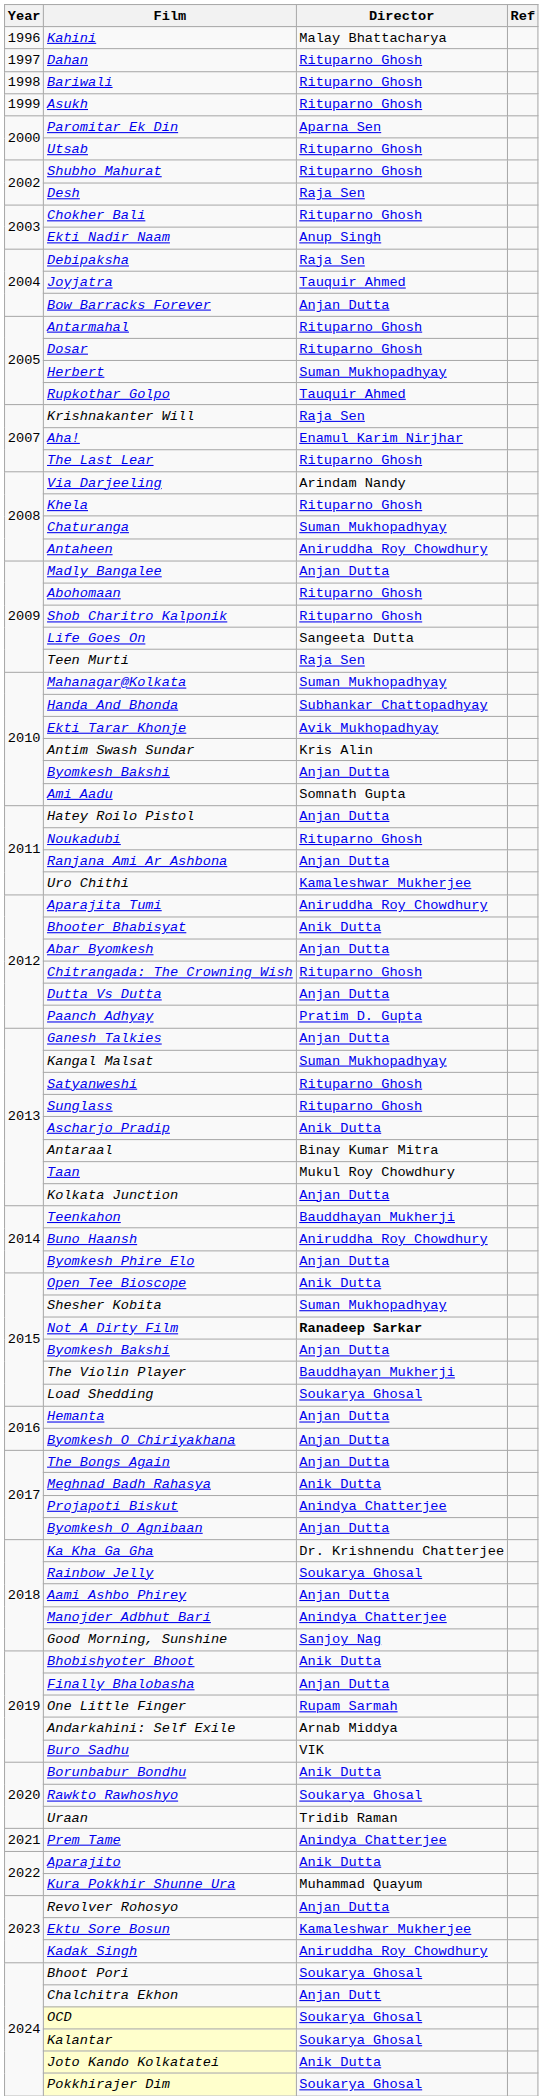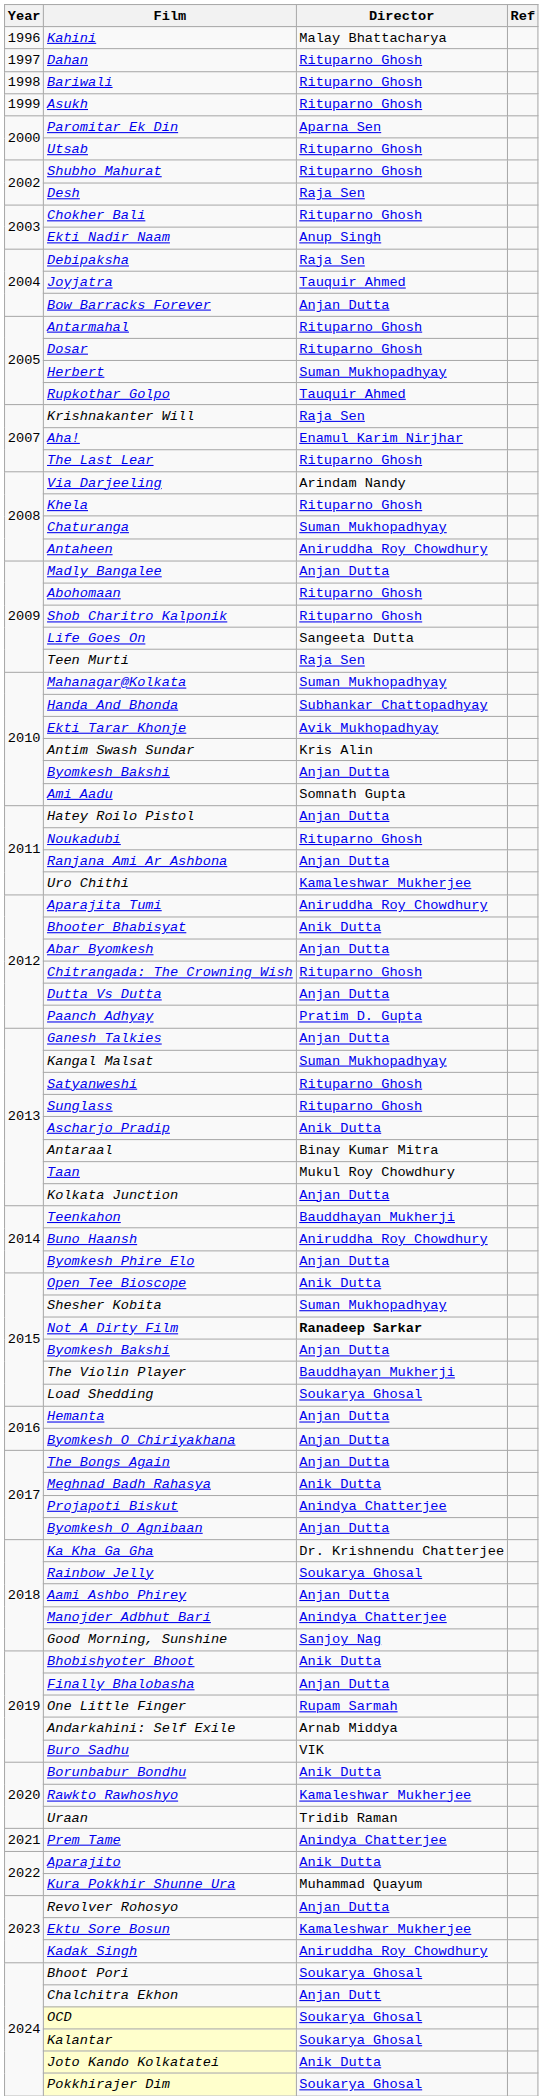 <table class="wikitable sortable">
 <tr>
 <th>Year</th>
 <th>Film</th>
 <th>Director</th>
 <th>Ref</th>
 </tr>
 <tr>
 <td>1996</td>
 <td><a href='#'><em>Kahini</em></a></td>
 <td>Malay Bhattacharya</td>
 <td></td>
 </tr>
 <tr>
 <td>1997</td>
 <td><em><a href='#'>Dahan</a></em></td>
 <td><a href='#'>Rituparno Ghosh</a></td>
 <td></td>
 </tr>
 <tr>
 <td>1998</td>
 <td><em><a href='#'>Bariwali</a></em></td>
 <td><a href='#'>Rituparno Ghosh</a></td>
 <td></td>
 </tr>
 <tr>
 <td>1999</td>
 <td><em><a href='#'>Asukh</a></em></td>
 <td><a href='#'>Rituparno Ghosh</a></td>
 <td></td>
 </tr>
 <tr>
 <td rowspan="2">2000</td>
 <td><em><a href='#'>Paromitar Ek Din</a></em></td>
 <td><a href='#'>Aparna Sen</a></td>
 <td></td>
 </tr>
 <tr>
 <td><em><a href='#'>Utsab</a></em></td>
 <td><a href='#'>Rituparno Ghosh</a></td>
 <td></td>
 </tr>
 <tr>
 <td rowspan="2">2002</td>
 <td><em><a href='#'>Shubho Mahurat</a></em></td>
 <td><a href='#'>Rituparno Ghosh</a></td>
 <td></td>
 </tr>
 <tr>
 <td><a href='#'><em>Desh</em></a></td>
 <td><a href='#'>Raja Sen</a></td>
 <td></td>
 </tr>
 <tr>
 <td rowspan="2">2003</td>
 <td><em><a href='#'>Chokher Bali</a></em></td>
 <td><a href='#'>Rituparno Ghosh</a></td>
 <td></td>
 </tr>
 <tr>
 <td><em><a href='#'>Ekti Nadir Naam</a></em></td>
 <td><a href='#'>Anup Singh</a></td>
 <td></td>
 </tr>
 <tr>
 <td rowspan="3">2004</td>
 <td><em><a href='#'>Debipaksha</a></em></td>
 <td><a href='#'>Raja Sen</a></td>
 <td></td>
 </tr>
 <tr>
 <td><em><a href='#'>Joyjatra</a></em></td>
 <td><a href='#'>Tauquir Ahmed</a></td>
 <td></td>
 </tr>
 <tr>
 <td><em><a href='#'>Bow Barracks Forever</a></em></td>
 <td><a href='#'>Anjan Dutta</a></td>
 <td></td>
 </tr>
 <tr>
 <td rowspan="4">2005</td>
 <td><em><a href='#'>Antarmahal</a></em></td>
 <td><a href='#'>Rituparno Ghosh</a></td>
 <td></td>
 </tr>
 <tr>
 <td><em><a href='#'>Dosar</a></em></td>
 <td><a href='#'>Rituparno Ghosh</a></td>
 <td></td>
 </tr>
 <tr>
 <td><em><a href='#'>Herbert</a></em></td>
 <td><a href='#'>Suman Mukhopadhyay</a></td>
 <td></td>
 </tr>
 <tr>
 <td><em><a href='#'>Rupkothar Golpo</a></em></td>
 <td><a href='#'>Tauquir Ahmed</a></td>
 <td></td>
 </tr>
 <tr>
 <td rowspan="3">2007</td>
 <td><em>Krishnakanter Will</em></td>
 <td><a href='#'>Raja Sen</a></td>
 <td></td>
 </tr>
 <tr>
 <td><a href='#'><em>Aha!</em></a></td>
 <td><a href='#'>Enamul Karim Nirjhar</a></td>
 <td></td>
 </tr>
 <tr>
 <td><em><a href='#'>The Last Lear</a></em></td>
 <td><a href='#'>Rituparno Ghosh</a></td>
 <td></td>
 </tr>
 <tr>
 <td rowspan="4">2008</td>
 <td><em><a href='#'>Via Darjeeling</a></em></td>
 <td>Arindam Nandy</td>
 <td></td>
 </tr>
 <tr>
 <td><em><a href='#'>Khela</a></em></td>
 <td><a href='#'>Rituparno Ghosh</a></td>
 <td></td>
 </tr>
 <tr>
 <td><em><a href='#'>Chaturanga</a></em></td>
 <td><a href='#'>Suman Mukhopadhyay</a></td>
 <td></td>
 </tr>
 <tr>
 <td><em><a href='#'>Antaheen</a></em></td>
 <td><a href='#'>Aniruddha Roy Chowdhury</a></td>
 <td></td>
 </tr>
 <tr>
 <td rowspan="5">2009</td>
 <td><em><a href='#'>Madly Bangalee</a></em></td>
 <td><a href='#'>Anjan Dutta</a></td>
 <td></td>
 </tr>
 <tr>
 <td><em><a href='#'>Abohomaan</a></em></td>
 <td><a href='#'>Rituparno Ghosh</a></td>
 <td></td>
 </tr>
 <tr>
 <td><em><a href='#'>Shob Charitro Kalponik</a></em></td>
 <td><a href='#'>Rituparno Ghosh</a></td>
 <td></td>
 </tr>
 <tr>
 <td><a href='#'><em>Life Goes On</em></a></td>
 <td>Sangeeta Dutta</td>
 <td></td>
 </tr>
 <tr>
 <td><em>Teen Murti</em></td>
 <td><a href='#'>Raja Sen</a></td>
 <td></td>
 </tr>
 <tr>
 <td rowspan="6">2010</td>
 <td><em><a href='#'>Mahanagar@Kolkata</a></em></td>
 <td><a href='#'>Suman Mukhopadhyay</a></td>
 <td></td>
 </tr>
 <tr>
 <td><em><a href='#'>Handa And Bhonda</a></em></td>
 <td><a href='#'>Subhankar Chattopadhyay</a></td>
 <td></td>
 </tr>
 <tr>
 <td><em><a href='#'>Ekti Tarar Khonje</a></em></td>
 <td><a href='#'>Avik Mukhopadhyay</a></td>
 <td></td>
 </tr>
 <tr>
 <td><em>Antim Swash Sundar</em></td>
 <td>Kris Alin</td>
 <td></td>
 </tr>
 <tr>
 <td><a href='#'><em>Byomkesh Bakshi</em></a></td>
 <td><a href='#'>Anjan Dutta</a></td>
 <td></td>
 </tr>
 <tr>
 <td><em><a href='#'>Ami Aadu</a></em></td>
 <td>Somnath Gupta</td>
 <td></td>
 </tr>
 <tr>
 <td rowspan="4">2011</td>
 <td><em>Hatey Roilo Pistol</em></td>
 <td><a href='#'>Anjan Dutta</a></td>
 <td></td>
 </tr>
 <tr>
 <td><a href='#'><em>Noukadubi</em></a></td>
 <td><a href='#'>Rituparno Ghosh</a></td>
 <td></td>
 </tr>
 <tr>
 <td><em><a href='#'>Ranjana Ami Ar Ashbona</a></em></td>
 <td><a href='#'>Anjan Dutta</a></td>
 <td></td>
 </tr>
 <tr>
 <td><em>Uro Chithi</em></td>
 <td><a href='#'>Kamaleshwar Mukherjee</a></td>
 <td></td>
 </tr>
 <tr>
 <td rowspan="6">2012</td>
 <td><em><a href='#'>Aparajita Tumi</a></em></td>
 <td><a href='#'>Aniruddha Roy Chowdhury</a></td>
 <td></td>
 </tr>
 <tr>
 <td><a href='#'><em>Bhooter Bhabisyat</em></a></td>
 <td><a href='#'>Anik Dutta</a></td>
 <td></td>
 </tr>
 <tr>
 <td><em><a href='#'>Abar Byomkesh</a></em></td>
 <td><a href='#'>Anjan Dutta</a></td>
 <td></td>
 </tr>
 <tr>
 <td><em><a href='#'>Chitrangada: The Crowning Wish</a></em></td>
 <td><a href='#'>Rituparno Ghosh</a></td>
 <td><strong></strong></td>
 </tr>
 <tr>
 <td><em><a href='#'>Dutta Vs Dutta</a></em></td>
 <td><a href='#'>Anjan Dutta</a></td>
 <td></td>
 </tr>
 <tr>
 <td><em><a href='#'>Paanch Adhyay</a></em></td>
 <td><a href='#'>Pratim D. Gupta</a></td>
 <td></td>
 </tr>
 <tr>
 <td rowspan="8">2013</td>
 <td><em><a href='#'>Ganesh Talkies</a></em></td>
 <td><a href='#'>Anjan Dutta</a></td>
 <td></td>
 </tr>
 <tr>
 <td><em>Kangal Malsat</em></td>
 <td><a href='#'>Suman Mukhopadhyay</a></td>
 <td></td>
 </tr>
 <tr>
 <td><em><a href='#'>Satyanweshi</a></em></td>
 <td><a href='#'>Rituparno Ghosh</a></td>
 <td></td>
 </tr>
 <tr>
 <td><em><a href='#'>Sunglass</a></em></td>
 <td><a href='#'>Rituparno Ghosh</a></td>
 <td></td>
 </tr>
 <tr>
 <td><a href='#'><em>Ascharjo Pradip</em></a></td>
 <td><a href='#'>Anik Dutta</a></td>
 <td></td>
 </tr>
 <tr>
 <td><em>Antaraal</em></td>
 <td>Binay Kumar Mitra</td>
 <td></td>
 </tr>
 <tr>
 <td><a href='#'><em>Taan</em></a></td>
 <td>Mukul Roy Chowdhury</td>
 <td></td>
 </tr>
 <tr>
 <td><em>Kolkata Junction</em></td>
 <td><a href='#'>Anjan Dutta</a></td>
 <td></td>
 </tr>
 <tr>
 <td rowspan="3">2014</td>
 <td><em><a href='#'>Teenkahon</a></em></td>
 <td><a href='#'>Bauddhayan Mukherji</a></td>
 <td></td>
 </tr>
 <tr>
 <td><em><a href='#'>Buno Haansh</a></em></td>
 <td><a href='#'>Aniruddha Roy Chowdhury</a></td>
 <td></td>
 </tr>
 <tr>
 <td><em><a href='#'>Byomkesh Phire Elo</a></em></td>
 <td><a href='#'>Anjan Dutta</a></td>
 <td></td>
 </tr>
 <tr>
 <td rowspan="6">2015</td>
 <td><em><a href='#'>Open Tee Bioscope</a></em></td>
 <td><a href='#'>Anik Dutta</a></td>
 <td></td>
 </tr>
 <tr>
 <td><em>Shesher Kobita</em></td>
 <td><a href='#'>Suman Mukhopadhyay</a></td>
 <td></td>
 </tr>
 <tr>
 <td><em><a href='#'>Not A Dirty Film</a></em></td>
 <td><strong>Ranadeep Sarkar</strong></td>
 <td></td>
 </tr>
 <tr>
 <td><em><a href='#'>Byomkesh Bakshi</a></em></td>
 <td><a href='#'>Anjan Dutta</a></td>
 <td></td>
 </tr>
 <tr>
 <td><em>The Violin Player</em></td>
 <td><a href='#'>Bauddhayan Mukherji</a></td>
 <td></td>
 </tr>
 <tr>
 <td><em>Load Shedding</em></td>
 <td><a href='#'>Soukarya Ghosal</a></td>
 <td></td>
 </tr>
 <tr>
 <td rowspan="2">2016</td>
 <td><a href='#'><em>Hemanta</em></a></td>
 <td><a href='#'>Anjan Dutta</a></td>
 <td></td>
 </tr>
 <tr>
 <td><em><a href='#'>Byomkesh O Chiriyakhana</a></em></td>
 <td><a href='#'>Anjan Dutta</a></td>
 <td></td>
 </tr>
 <tr>
 <td rowspan="4">2017</td>
 <td><em><a href='#'>The Bongs Again</a></em></td>
 <td><a href='#'>Anjan Dutta</a></td>
 <td></td>
 </tr>
 <tr>
 <td><em><a href='#'>Meghnad Badh Rahasya</a></em></td>
 <td><a href='#'>Anik Dutta</a></td>
 <td></td>
 </tr>
 <tr>
 <td><em><a href='#'>Projapoti Biskut</a></em></td>
 <td><a href='#'>Anindya Chatterjee</a></td>
 <td></td>
 </tr>
 <tr>
 <td><em><a href='#'>Byomkesh O Agnibaan</a></em></td>
 <td><a href='#'>Anjan Dutta</a></td>
 <td></td>
 </tr>
 <tr>
 <td rowspan="5">2018</td>
 <td><em><a href='#'>Ka Kha Ga Gha</a></em></td>
 <td>Dr. Krishnendu Chatterjee</td>
 <td></td>
 </tr>
 <tr>
 <td><em><a href='#'>Rainbow Jelly</a></em></td>
 <td><a href='#'>Soukarya Ghosal</a></td>
 <td></td>
 </tr>
 <tr>
 <td><em><a href='#'>Aami Ashbo Phirey</a></em></td>
 <td><a href='#'>Anjan Dutta</a></td>
 <td></td>
 </tr>
 <tr>
 <td><em><a href='#'>Manojder Adbhut Bari</a></em></td>
 <td><a href='#'>Anindya Chatterjee</a></td>
 <td></td>
 </tr>
 <tr>
 <td><em>Good Morning, Sunshine</em></td>
 <td><a href='#'>Sanjoy Nag</a></td>
 <td></td>
 </tr>
 <tr>
 <td rowspan="5">2019</td>
 <td><em><a href='#'>Bhobishyoter Bhoot</a></em></td>
 <td><a href='#'>Anik Dutta</a></td>
 </tr>
 <tr>
 <td><em><a href='#'>Finally Bhalobasha</a></em></td>
 <td><a href='#'>Anjan Dutta</a></td>
 <td></td>
 </tr>
 <tr>
 <td><em>One Little Finger</em></td>
 <td><a href='#'>Rupam Sarmah</a></td>
 <td></td>
 </tr>
 <tr>
 <td><em>Andarkahini: Self Exile</em></td>
 <td>Arnab Middya</td>
 <td></td>
 </tr>
 <tr>
 <td><em><a href='#'>Buro Sadhu</a></em></td>
 <td>VIK</td>
 <td></td>
 </tr>
 <tr>
 <td rowspan="3">2020</td>
 <td><em><a href='#'>Borunbabur Bondhu</a></em></td>
 <td><a href='#'>Anik Dutta</a></td>
 <td></td>
 </tr>
 <tr>
 <td><em><a href='#'>Rawkto Rawhoshyo</a></em></td>
-<td><a href='#'>Soukarya Ghosal</a></td>
+<td><a href='#'>Kamaleshwar Mukherjee</a></td>
 <td></td>
 </tr>
 <tr>
 <td><em>Uraan</em></td>
 <td>Tridib Raman</td>
 <td></td>
 </tr>
 <tr>
 <td>2021</td>
 <td><em><a href='#'>Prem Tame</a></em></td>
 <td><a href='#'>Anindya Chatterjee</a></td>
 <td></td>
 </tr>
 <tr>
 <td rowspan="2">2022</td>
 <td><em><a href='#'>Aparajito</a></em></td>
 <td><a href='#'>Anik Dutta</a></td>
 <td></td>
 </tr>
 <tr>
 <td><em><a href='#'>Kura Pokkhir Shunne Ura</a></em></td>
 <td>Muhammad Quayum</td>
 <td></td>
 </tr>
 <tr>
 <td rowspan="3">2023</td>
 <td><em>Revolver Rohosyo</em></td>
 <td><a href='#'>Anjan Dutta</a></td>
 <td></td>
 </tr>
 <tr>
 <td><em><a href='#'>Ektu Sore Bosun</a></em></td>
 <td><a href='#'>Kamaleshwar Mukherjee</a></td>
 <td></td>
 </tr>
 <tr>
 <td><em><a href='#'>Kadak Singh</a></em></td>
 <td><a href='#'>Aniruddha Roy Chowdhury</a></td>
 <td></td>
 </tr>
 <tr>
 <td rowspan="6">2024</td>
 <td><em>Bhoot Pori</em></td>
 <td><a href='#'>Soukarya Ghosal</a></td>
 <td></td>
 </tr>
 <tr>
 <td><em>Chalchitra Ekhon</em></td>
 <td><a href='#'>Anjan Dutt</a></td>
 <td></td>
 </tr>
 <tr>
 <td style="background:#ffc;"><em>OCD</em></td>
 <td><a href='#'>Soukarya Ghosal</a></td>
 <td></td>
 </tr>
 <tr>
 <td style="background:#ffc;"><em>Kalantar</em></td>
 <td><a href='#'>Soukarya Ghosal</a></td>
 <td></td>
 </tr>
 <tr>
 <td style="background:#ffc;"><em>Joto Kando Kolkatatei</em></td>
 <td><a href='#'>Anik Dutta</a></td>
 <td></td>
 </tr>
 <tr>
 <td style="background:#ffc;"><em>Pokkhirajer Dim</em></td>
 <td><a href='#'>Soukarya Ghosal</a></td>
 <td></td>
 </tr>
 </table>
